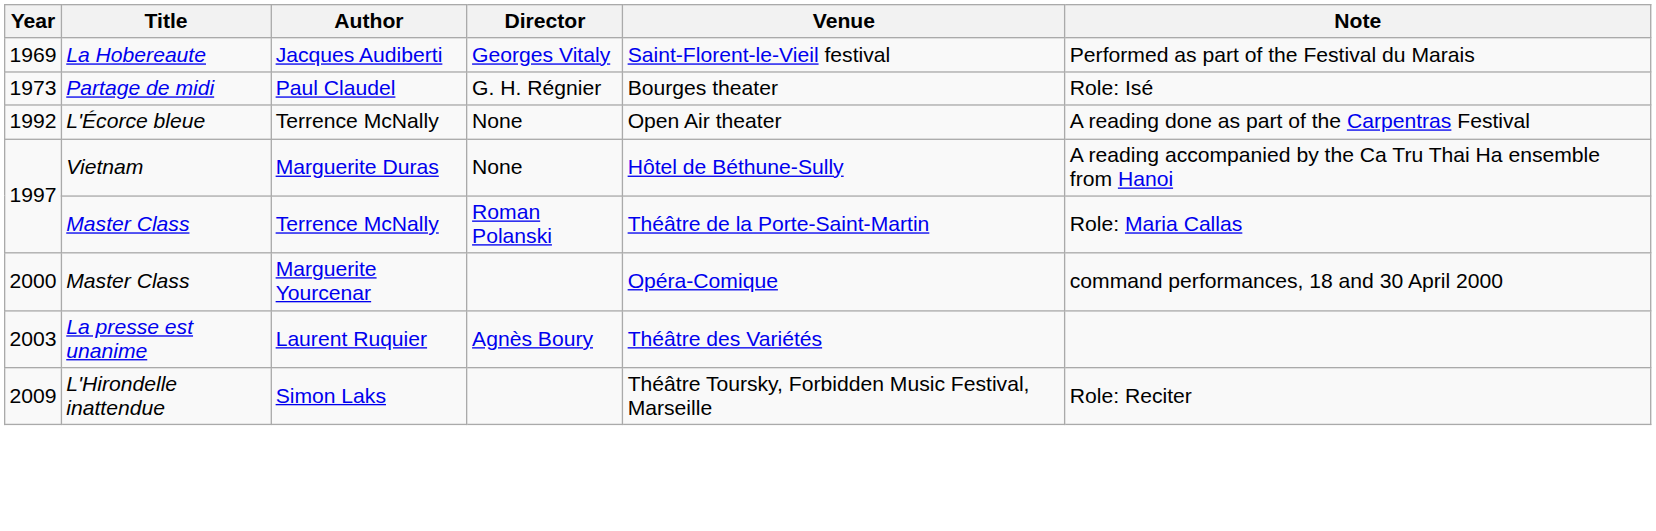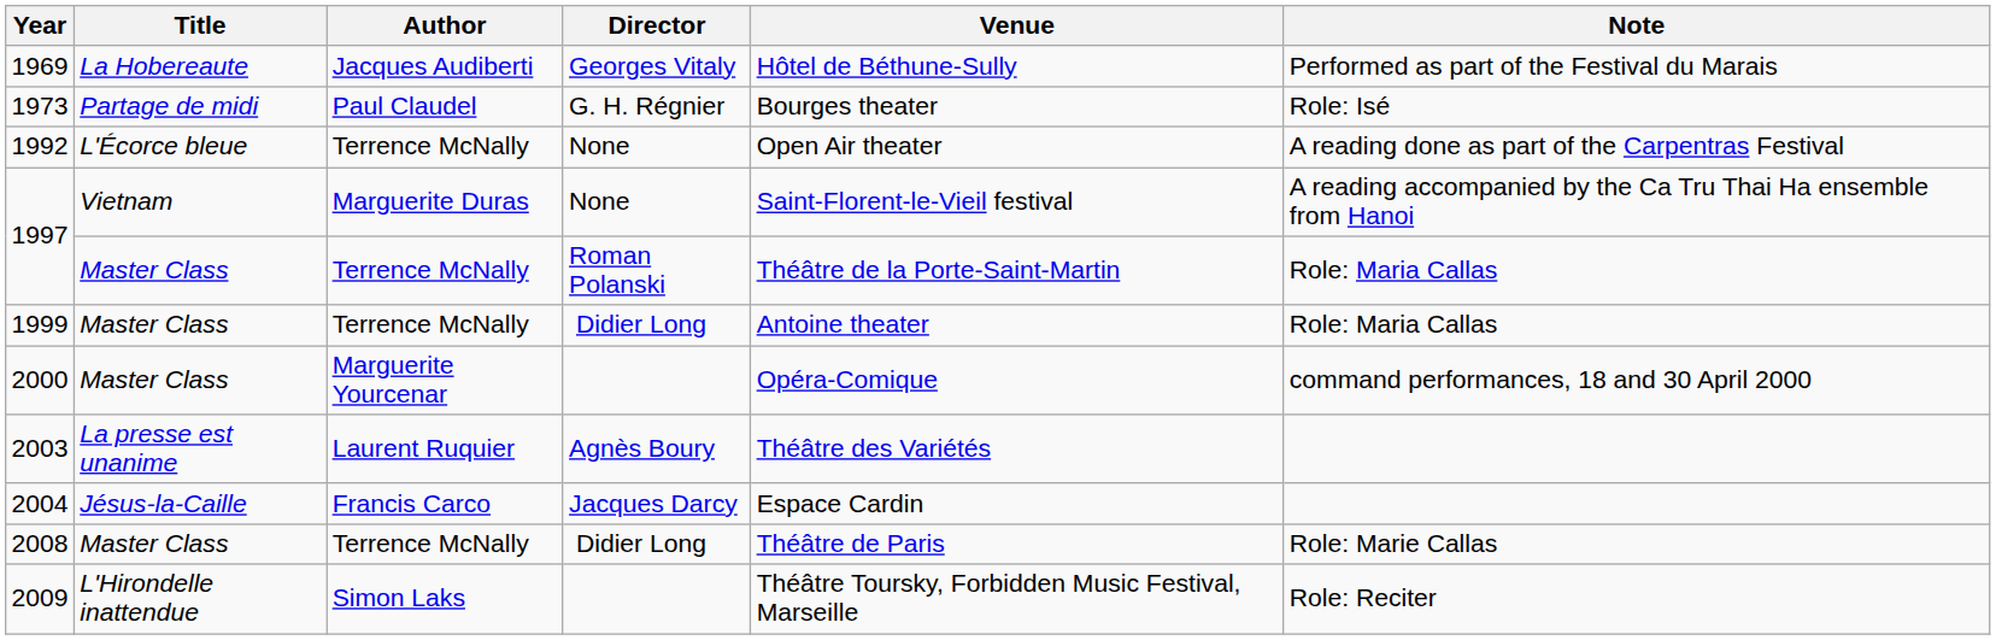 <table class="wikitable mw-collapsible mw-collapsed">
 <tr>
 <th>Year</th>
 <th>Title</th>
 <th>Author</th>
 <th>Director</th>
 <th>Venue</th>
 <th>Note</th>
 </tr>
 <tr>
 <td>1969</td>
 <td><a href='#'><em>La Hobereaute</em></a></td>
 <td><a href='#'>Jacques Audiberti</a></td>
 <td><a href='#'>Georges Vitaly</a></td>
-<td><a href='#'>Saint-Florent-le-Vieil</a> festival</td>
+<td><a href='#'>Hôtel de Béthune-Sully</a></td>
 <td>Performed as part of the Festival du Marais</td>
 </tr>
 <tr>
 <td>1973</td>
 <td><a href='#'><em>Partage de midi</em></a></td>
 <td><a href='#'>Paul Claudel</a></td>
 <td>G. H. Régnier</td>
 <td>Bourges theater</td>
 <td>Role: Isé</td>
 </tr>
 <tr>
 <td>1992</td>
 <td><em>L'Écorce bleue</em></td>
 <td>Terrence McNally</td>
 <td>None</td>
 <td>Open Air theater</td>
 <td>A reading done as part of the <a href='#'>Carpentras</a> Festival</td>
 </tr>
 <tr>
 <td rowspan="2">1997</td>
 <td><em>Vietnam</em></td>
 <td><a href='#'>Marguerite Duras</a></td>
 <td>None</td>
-<td><a href='#'>Hôtel de Béthune-Sully</a></td>
+<td><a href='#'>Saint-Florent-le-Vieil</a> festival</td>
 <td>A reading accompanied by the Ca Tru Thai Ha ensemble from <a href='#'>Hanoi</a></td>
 </tr>
 <tr>
 <td><em><a href='#'>Master Class</a></em></td>
 <td><a href='#'>Terrence McNally</a></td>
 <td><a href='#'>Roman Polanski</a></td>
 <td><a href='#'>Théâtre de la Porte-Saint-Martin</a></td>
 <td>Role: <a href='#'>Maria Callas</a></td>
+</tr>
+<tr>
+<td>1999</td>
+<td><em>Master Class</em></td>
+<td>Terrence McNally</td>
+<td> <a href='#'>Didier Long</a></td>
+<td><a href='#'>Antoine theater</a></td>
+<td>Role: Maria Callas</td>
 </tr>
 <tr>
 <td>2000</td>
 <td><em>Master Class</em></td>
 <td><a href='#'>Marguerite Yourcenar</a></td>
 <td></td>
 <td><a href='#'>Opéra-Comique</a></td>
 <td>command performances, 18 and 30 April 2000</td>
 </tr>
 <tr>
 <td>2003</td>
 <td><a href='#'><em>La presse est unanime</em></a></td>
 <td><a href='#'>Laurent Ruquier</a></td>
 <td><a href='#'>Agnès Boury</a></td>
 <td><a href='#'>Théâtre des Variétés</a></td>
 <td></td>
 </tr>
 <tr>
+<td>2004</td>
+<td><a href='#'><em>Jésus-la-Caille</em></a></td>
+<td><a href='#'>Francis Carco</a></td>
+<td><a href='#'>Jacques Darcy</a></td>
+<td>Espace Cardin</td>
+<td></td>
+</tr>
+<tr>
+<td>2008</td>
+<td><em>Master Class</em></td>
+<td>Terrence McNally</td>
+<td> Didier Long</td>
+<td><a href='#'>Théâtre de Paris</a></td>
+<td>Role: Marie Callas</td>
+</tr>
+<tr>
 <td>2009</td>
 <td><em>L'Hirondelle inattendue</em></td>
 <td><a href='#'>Simon Laks</a></td>
 <td></td>
 <td>Théâtre Toursky, Forbidden Music Festival, Marseille</td>
 <td>Role: Reciter</td>
 </tr>
 </table>
